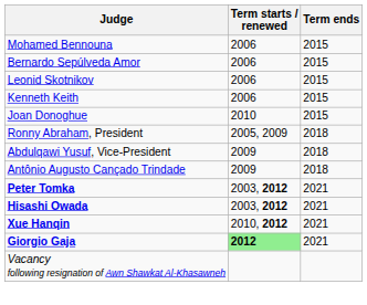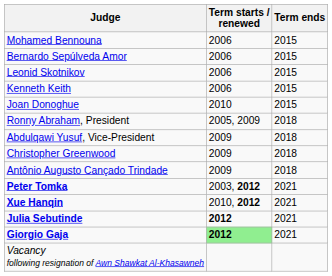 <table class="wikitable sortable">
 <tr>
 <th>Judge</th>
 <th>Term starts / <br> renewed</th>
 <th>Term ends</th>
 </tr>
 <tr>
 <td> <a href='#'>Mohamed Bennouna</a></td>
 <td>2006</td>
 <td>2015</td>
 </tr>
 <tr>
 <td> <a href='#'>Bernardo Sepúlveda Amor</a></td>
 <td>2006</td>
 <td>2015</td>
 </tr>
 <tr>
 <td> <a href='#'>Leonid Skotnikov</a></td>
 <td>2006</td>
 <td>2015</td>
 </tr>
 <tr>
 <td> <a href='#'>Kenneth Keith</a></td>
 <td>2006</td>
 <td>2015</td>
 </tr>
 <tr>
 <td> <a href='#'>Joan Donoghue</a></td>
 <td>2010 </td>
 <td>2015</td>
 </tr>
 <tr>
 <td> <a href='#'>Ronny Abraham</a>, President</td>
 <td>2005, 2009</td>
 <td>2018</td>
 </tr>
 <tr>
 <td> <a href='#'>Abdulqawi Yusuf</a>, Vice-President</td>
 <td>2009</td>
 <td>2018</td>
 </tr>
 <tr>
+<td> <a href='#'>Christopher Greenwood</a></td>
+<td>2009</td>
+<td>2018</td>
+</tr>
+<tr>
 <td> <a href='#'>Antônio Augusto Cançado Trindade</a></td>
 <td>2009</td>
 <td>2018</td>
 </tr>
 <tr>
 <td> <strong><a href='#'>Peter Tomka</a></strong></td>
 <td>2003, <strong>2012</strong></td>
 <td>2021</td>
 </tr>
 <tr>
-<td> <strong><a href='#'>Hisashi Owada</a></strong></td>
-<td>2003, <strong>2012</strong></td>
+<td> <strong><a href='#'>Xue Hanqin</a></strong></td>
+<td>2010, <strong>2012</strong></td>
 <td>2021</td>
 </tr>
 <tr>
-<td> <strong><a href='#'>Xue Hanqin</a></strong></td>
-<td>2010, <strong>2012</strong></td>
+<td> <strong><a href='#'>Julia Sebutinde</a></strong></td>
+<td><strong>2012</strong></td>
 <td>2021</td>
 </tr>
 <tr>
 <td> <strong><a href='#'>Giorgio Gaja</a></strong></td>
 <td style="background: lightgreen;"><strong>2012</strong></td>
 <td>2021</td>
 </tr>
 <tr>
 <td><em>Vacancy <br> <small> following resignation of  <a href='#'>Awn Shawkat Al-Khasawneh</a></small></em></td>
 <td></td>
 <td></td>
 </tr>
 </table>
